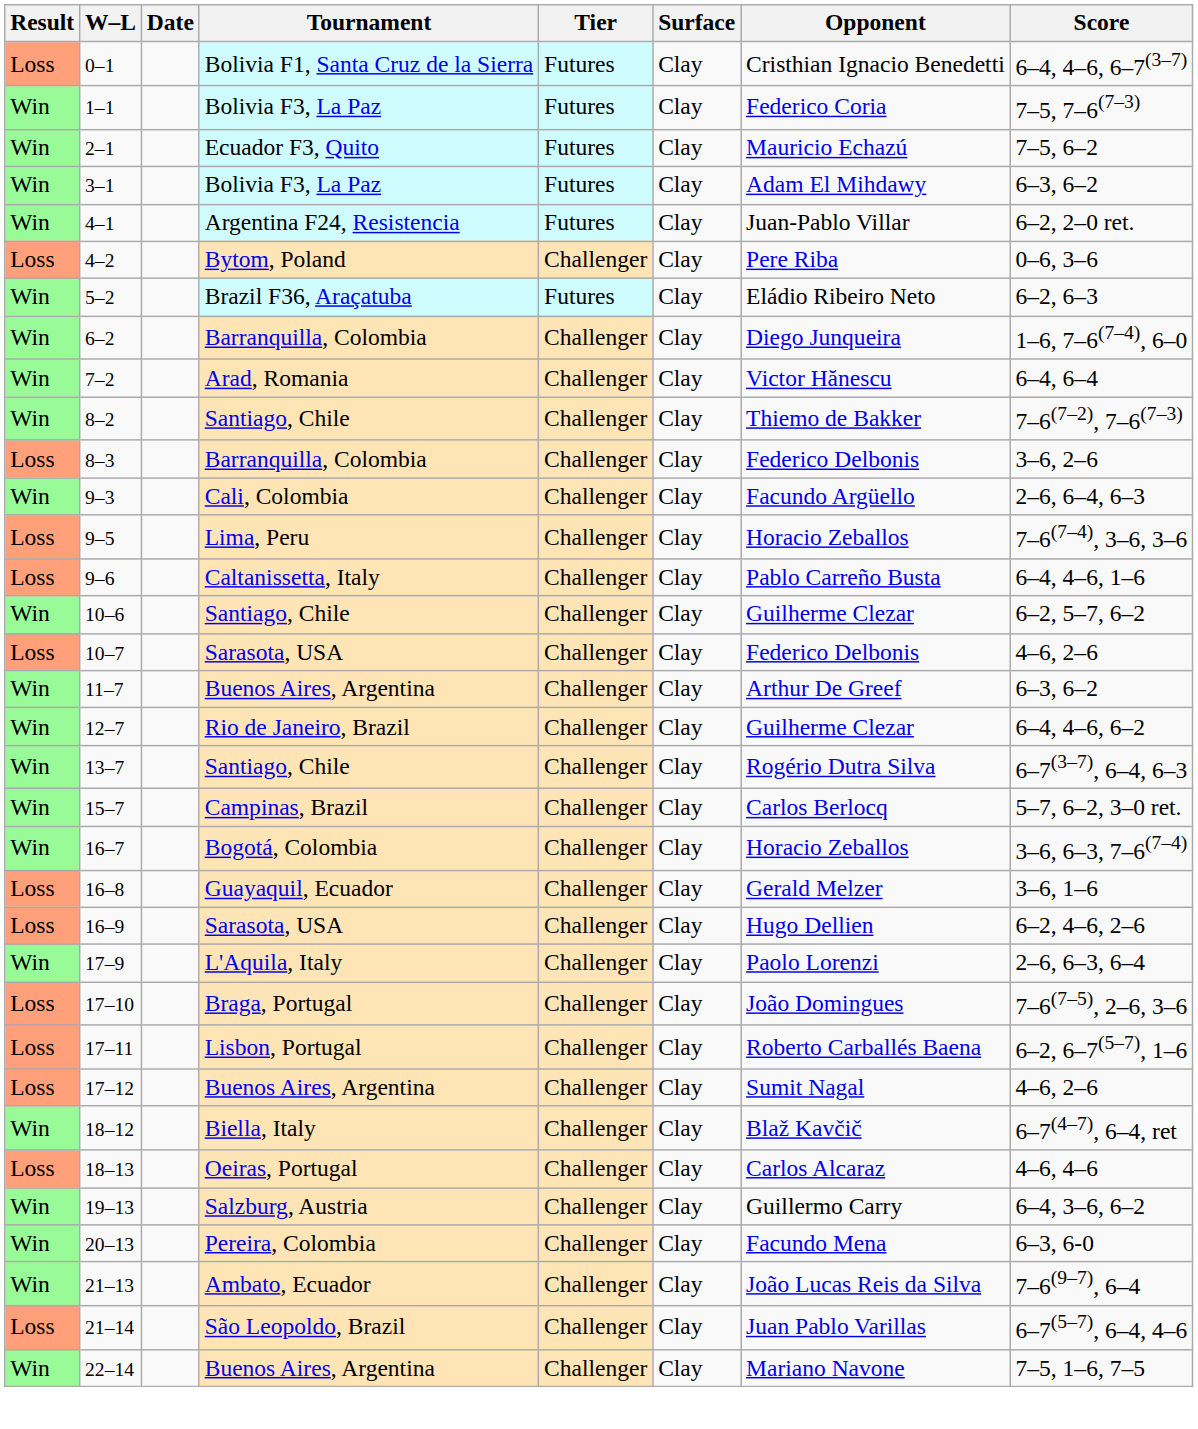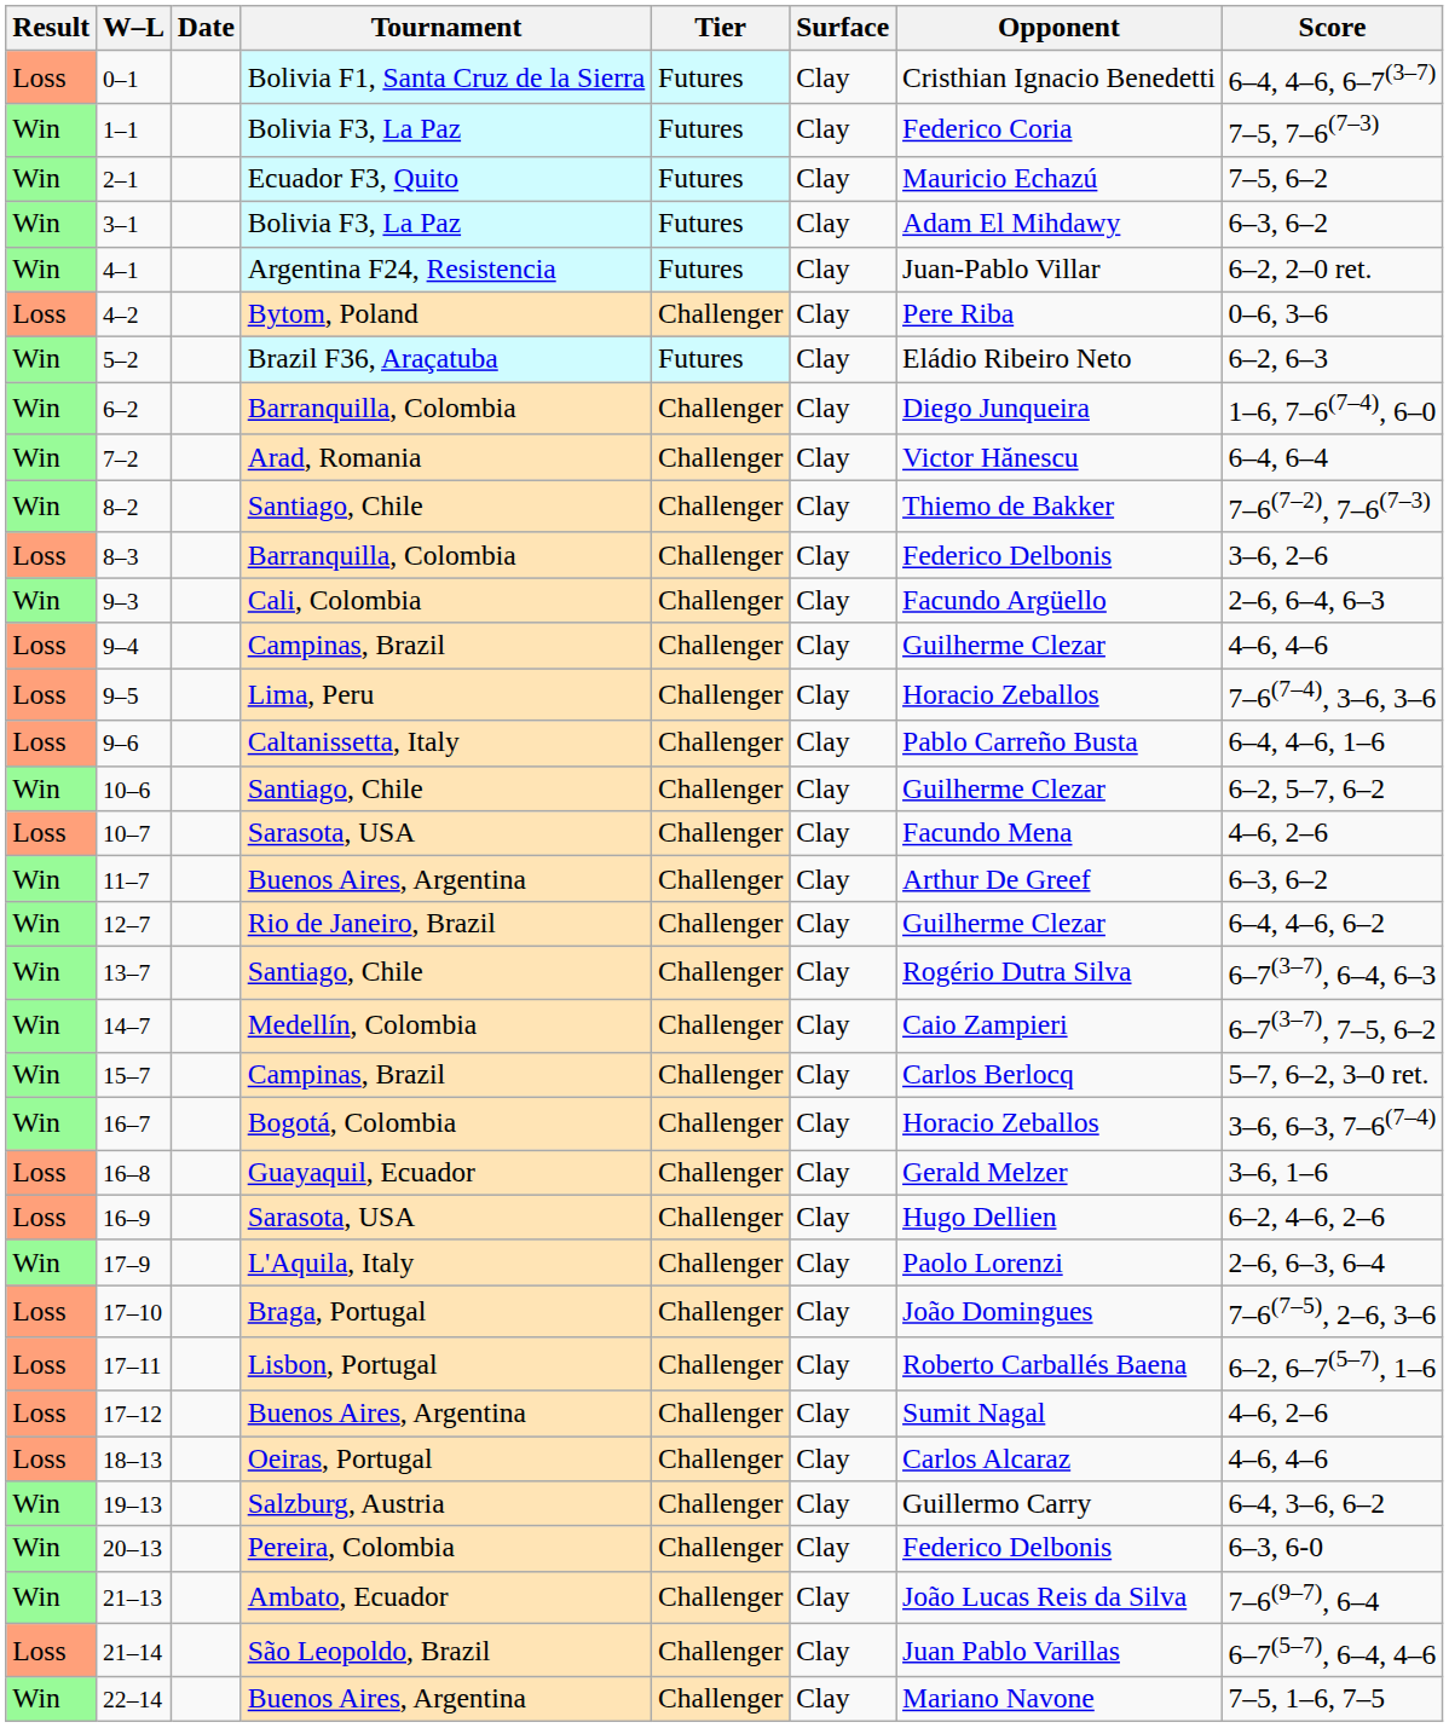 <table class="sortable wikitable">
 <tr>
 <th>Result</th>
 <th class=unsortable>W–L</th>
 <th>Date</th>
 <th>Tournament</th>
 <th>Tier</th>
 <th>Surface</th>
 <th>Opponent</th>
 <th class=unsortable>Score</th>
 </tr>
 <tr>
 <td bgcolor=FFA07A>Loss</td>
 <td><small>0–1</small></td>
 <td></td>
 <td style=background:#cffcff>Bolivia F1, <a href='#'>Santa Cruz de la Sierra</a></td>
 <td style=background:#cffcff>Futures</td>
 <td>Clay</td>
 <td> Cristhian Ignacio Benedetti</td>
 <td>6–4, 4–6, 6–7<sup>(3–7)</sup></td>
 </tr>
 <tr>
 <td bgcolor=98FB98>Win</td>
 <td><small>1–1</small></td>
 <td></td>
 <td style=background:#cffcff>Bolivia F3, <a href='#'>La Paz</a></td>
 <td style=background:#cffcff>Futures</td>
 <td>Clay</td>
 <td> <a href='#'>Federico Coria</a></td>
 <td>7–5, 7–6<sup>(7–3)</sup></td>
 </tr>
 <tr>
 <td bgcolor=98FB98>Win</td>
 <td><small>2–1</small></td>
 <td></td>
 <td style=background:#cffcff>Ecuador F3, <a href='#'>Quito</a></td>
 <td style=background:#cffcff>Futures</td>
 <td>Clay</td>
 <td> <a href='#'>Mauricio Echazú</a></td>
 <td>7–5, 6–2</td>
 </tr>
 <tr>
 <td bgcolor=98FB98>Win</td>
 <td><small>3–1</small></td>
 <td></td>
 <td style=background:#cffcff>Bolivia F3, <a href='#'>La Paz</a></td>
 <td style=background:#cffcff>Futures</td>
 <td>Clay</td>
 <td> <a href='#'>Adam El Mihdawy</a></td>
 <td>6–3, 6–2</td>
 </tr>
 <tr>
 <td bgcolor=98FB98>Win</td>
 <td><small>4–1</small></td>
 <td></td>
 <td style=background:#cffcff>Argentina F24, <a href='#'>Resistencia</a></td>
 <td style=background:#cffcff>Futures</td>
 <td>Clay</td>
 <td> Juan-Pablo Villar</td>
 <td>6–2, 2–0 ret.</td>
 </tr>
 <tr>
 <td bgcolor=FFA07A>Loss</td>
 <td><small>4–2</small></td>
 <td><a href='#'></a></td>
 <td style=background:moccasin><a href='#'>Bytom</a>, Poland</td>
 <td style=background:moccasin>Challenger</td>
 <td>Clay</td>
 <td> <a href='#'>Pere Riba</a></td>
 <td>0–6, 3–6</td>
 </tr>
 <tr>
 <td bgcolor=98FB98>Win</td>
 <td><small>5–2</small></td>
 <td></td>
 <td style=background:#cffcff>Brazil F36, <a href='#'>Araçatuba</a></td>
 <td style=background:#cffcff>Futures</td>
 <td>Clay</td>
 <td> Eládio Ribeiro Neto</td>
 <td>6–2, 6–3</td>
 </tr>
 <tr>
 <td bgcolor=98FB98>Win</td>
 <td><small>6–2</small></td>
 <td><a href='#'></a></td>
 <td style=background:moccasin><a href='#'>Barranquilla</a>, Colombia</td>
 <td style=background:moccasin>Challenger</td>
 <td>Clay</td>
 <td> <a href='#'>Diego Junqueira</a></td>
 <td>1–6, 7–6<sup>(7–4)</sup>, 6–0</td>
 </tr>
 <tr>
 <td bgcolor=98FB98>Win</td>
 <td><small>7–2</small></td>
 <td><a href='#'></a></td>
 <td style=background:moccasin><a href='#'>Arad</a>, Romania</td>
 <td style=background:moccasin>Challenger</td>
 <td>Clay</td>
 <td> <a href='#'>Victor Hănescu</a></td>
 <td>6–4, 6–4</td>
 </tr>
 <tr>
 <td bgcolor=98FB98>Win</td>
 <td><small>8–2</small></td>
 <td><a href='#'></a></td>
 <td style=background:moccasin><a href='#'>Santiago</a>, Chile</td>
 <td style=background:moccasin>Challenger</td>
 <td>Clay</td>
 <td> <a href='#'>Thiemo de Bakker</a></td>
 <td>7–6<sup>(7–2)</sup>, 7–6<sup>(7–3)</sup></td>
 </tr>
 <tr>
 <td bgcolor=FFA07A>Loss</td>
 <td><small>8–3</small></td>
 <td><a href='#'></a></td>
 <td style=background:moccasin><a href='#'>Barranquilla</a>, Colombia</td>
 <td style=background:moccasin>Challenger</td>
 <td>Clay</td>
 <td> <a href='#'>Federico Delbonis</a></td>
 <td>3–6, 2–6</td>
 </tr>
 <tr>
 <td bgcolor=98FB98>Win</td>
 <td><small>9–3</small></td>
 <td><a href='#'></a></td>
 <td style=background:moccasin><a href='#'>Cali</a>, Colombia</td>
 <td style=background:moccasin>Challenger</td>
 <td>Clay</td>
 <td> <a href='#'>Facundo Argüello</a></td>
 <td>2–6, 6–4, 6–3</td>
 </tr>
 <tr>
 <td bgcolor=FFA07A>Loss</td>
+<td><small>9–4</small></td>
+<td><a href='#'></a></td>
+<td style=background:moccasin><a href='#'>Campinas</a>, Brazil</td>
+<td style=background:moccasin>Challenger</td>
+<td>Clay</td>
+<td> <a href='#'>Guilherme Clezar</a></td>
+<td>4–6, 4–6</td>
+</tr>
+<tr>
+<td bgcolor=FFA07A>Loss</td>
 <td><small>9–5</small></td>
 <td><a href='#'></a></td>
 <td style=background:moccasin><a href='#'>Lima</a>, Peru</td>
 <td style=background:moccasin>Challenger</td>
 <td>Clay</td>
 <td> <a href='#'>Horacio Zeballos</a></td>
 <td>7–6<sup>(7–4)</sup>, 3–6, 3–6</td>
 </tr>
 <tr>
 <td bgcolor=FFA07A>Loss</td>
 <td><small>9–6</small></td>
 <td><a href='#'></a></td>
 <td style=background:moccasin><a href='#'>Caltanissetta</a>, Italy</td>
 <td style=background:moccasin>Challenger</td>
 <td>Clay</td>
 <td> <a href='#'>Pablo Carreño Busta</a></td>
 <td>6–4, 4–6, 1–6</td>
 </tr>
 <tr>
 <td bgcolor=98FB98>Win</td>
 <td><small>10–6</small></td>
 <td><a href='#'></a></td>
 <td style=background:moccasin><a href='#'>Santiago</a>, Chile</td>
 <td style=background:moccasin>Challenger</td>
 <td>Clay</td>
 <td> <a href='#'>Guilherme Clezar</a></td>
 <td>6–2, 5–7, 6–2</td>
 </tr>
 <tr>
 <td bgcolor=FFA07A>Loss</td>
 <td><small>10–7</small></td>
 <td><a href='#'></a></td>
 <td style=background:moccasin><a href='#'>Sarasota</a>, USA</td>
 <td style=background:moccasin>Challenger</td>
 <td>Clay</td>
-<td> <a href='#'>Federico Delbonis</a></td>
+<td> <a href='#'>Facundo Mena</a></td>
 <td>4–6, 2–6</td>
 </tr>
 <tr>
 <td bgcolor=98FB98>Win</td>
 <td><small>11–7</small></td>
 <td><a href='#'></a></td>
 <td style=background:moccasin><a href='#'>Buenos Aires</a>, Argentina</td>
 <td style=background:moccasin>Challenger</td>
 <td>Clay</td>
 <td> <a href='#'>Arthur De Greef</a></td>
 <td>6–3, 6–2</td>
 </tr>
 <tr>
 <td bgcolor=98FB98>Win</td>
 <td><small>12–7</small></td>
 <td><a href='#'></a></td>
 <td style=background:moccasin><a href='#'>Rio de Janeiro</a>, Brazil</td>
 <td style=background:moccasin>Challenger</td>
 <td>Clay</td>
 <td> <a href='#'>Guilherme Clezar</a></td>
 <td>6–4, 4–6, 6–2</td>
 </tr>
 <tr>
 <td bgcolor=98FB98>Win</td>
 <td><small>13–7</small></td>
 <td><a href='#'></a></td>
 <td style=background:moccasin><a href='#'>Santiago</a>, Chile</td>
 <td style=background:moccasin>Challenger</td>
 <td>Clay</td>
 <td> <a href='#'>Rogério Dutra Silva</a></td>
 <td>6–7<sup>(3–7)</sup>, 6–4, 6–3</td>
+</tr>
+<tr>
+<td bgcolor=98FB98>Win</td>
+<td><small>14–7</small></td>
+<td><a href='#'></a></td>
+<td style=background:moccasin><a href='#'>Medellín</a>, Colombia</td>
+<td style=background:moccasin>Challenger</td>
+<td>Clay</td>
+<td> <a href='#'>Caio Zampieri</a></td>
+<td>6–7<sup>(3–7)</sup>, 7–5, 6–2</td>
 </tr>
 <tr>
 <td bgcolor=98FB98>Win</td>
 <td><small>15–7</small></td>
 <td><a href='#'></a></td>
 <td style=background:moccasin><a href='#'>Campinas</a>, Brazil</td>
 <td style=background:moccasin>Challenger</td>
 <td>Clay</td>
 <td> <a href='#'>Carlos Berlocq</a></td>
 <td>5–7, 6–2, 3–0 ret.</td>
 </tr>
 <tr>
 <td bgcolor=98FB98>Win</td>
 <td><small>16–7</small></td>
 <td><a href='#'></a></td>
 <td style=background:moccasin><a href='#'>Bogotá</a>, Colombia</td>
 <td style=background:moccasin>Challenger</td>
 <td>Clay</td>
 <td> <a href='#'>Horacio Zeballos</a></td>
 <td>3–6, 6–3, 7–6<sup>(7–4)</sup></td>
 </tr>
 <tr>
 <td bgcolor=FFA07A>Loss</td>
 <td><small>16–8</small></td>
 <td><a href='#'></a></td>
 <td style=background:moccasin><a href='#'>Guayaquil</a>, Ecuador</td>
 <td style=background:moccasin>Challenger</td>
 <td>Clay</td>
 <td> <a href='#'>Gerald Melzer</a></td>
 <td>3–6, 1–6</td>
 </tr>
 <tr>
 <td bgcolor=FFA07A>Loss</td>
 <td><small>16–9</small></td>
 <td><a href='#'></a></td>
 <td style=background:moccasin><a href='#'>Sarasota</a>, USA</td>
 <td style=background:moccasin>Challenger</td>
 <td>Clay</td>
 <td> <a href='#'>Hugo Dellien</a></td>
 <td>6–2, 4–6, 2–6</td>
 </tr>
 <tr>
 <td bgcolor=98FB98>Win</td>
 <td><small>17–9</small></td>
 <td><a href='#'></a></td>
 <td style=background:moccasin><a href='#'>L'Aquila</a>, Italy</td>
 <td style=background:moccasin>Challenger</td>
 <td>Clay</td>
 <td> <a href='#'>Paolo Lorenzi</a></td>
 <td>2–6, 6–3, 6–4</td>
 </tr>
 <tr>
 <td bgcolor=FFA07A>Loss</td>
 <td><small>17–10</small></td>
 <td><a href='#'></a></td>
 <td style=background:moccasin><a href='#'>Braga</a>, Portugal</td>
 <td style=background:moccasin>Challenger</td>
 <td>Clay</td>
 <td> <a href='#'>João Domingues</a></td>
 <td>7–6<sup>(7–5)</sup>, 2–6, 3–6</td>
 </tr>
 <tr>
 <td bgcolor=FFA07A>Loss</td>
 <td><small>17–11</small></td>
 <td><a href='#'></a></td>
 <td style=background:moccasin><a href='#'>Lisbon</a>, Portugal</td>
 <td style=background:moccasin>Challenger</td>
 <td>Clay</td>
 <td> <a href='#'>Roberto Carballés Baena</a></td>
 <td>6–2, 6–7<sup>(5–7)</sup>, 1–6</td>
 </tr>
 <tr>
 <td bgcolor=FFA07A>Loss</td>
 <td><small>17–12</small></td>
 <td><a href='#'></a></td>
 <td style=background:moccasin><a href='#'>Buenos Aires</a>, Argentina</td>
 <td style=background:moccasin>Challenger</td>
 <td>Clay</td>
 <td> <a href='#'>Sumit Nagal</a></td>
 <td>4–6, 2–6</td>
 </tr>
 <tr>
-<td bgcolor=98FB98>Win</td>
-<td><small>18–12</small></td>
-<td><a href='#'></a></td>
-<td style=background:moccasin><a href='#'>Biella</a>, Italy</td>
-<td style=background:moccasin>Challenger</td>
-<td>Clay</td>
-<td> <a href='#'>Blaž Kavčič</a></td>
-<td>6–7<sup>(4–7)</sup>, 6–4, ret</td>
-</tr>
-<tr>
 <td bgcolor=FFA07A>Loss</td>
 <td><small>18–13</small></td>
 <td><a href='#'></a></td>
 <td style=background:moccasin><a href='#'>Oeiras</a>, Portugal</td>
 <td style=background:moccasin>Challenger</td>
 <td>Clay</td>
 <td> <a href='#'>Carlos Alcaraz</a></td>
 <td>4–6, 4–6</td>
 </tr>
 <tr>
 <td bgcolor=98FB98>Win</td>
 <td><small>19–13</small></td>
 <td><a href='#'></a></td>
 <td style=background:moccasin><a href='#'>Salzburg</a>, Austria</td>
 <td style=background:moccasin>Challenger</td>
 <td>Clay</td>
 <td> Guillermo Carry</td>
 <td>6–4, 3–6, 6–2</td>
 </tr>
 <tr>
 <td bgcolor=98FB98>Win</td>
 <td><small>20–13</small></td>
 <td><a href='#'></a></td>
 <td style=background:moccasin><a href='#'>Pereira</a>, Colombia</td>
 <td style=background:moccasin>Challenger</td>
 <td>Clay</td>
-<td> <a href='#'>Facundo Mena</a></td>
+<td> <a href='#'>Federico Delbonis</a></td>
 <td>6–3, 6-0</td>
 </tr>
 <tr>
 <td bgcolor=98FB98>Win</td>
 <td><small>21–13</small></td>
 <td><a href='#'></a></td>
 <td style=background:moccasin><a href='#'>Ambato</a>, Ecuador</td>
 <td style=background:moccasin>Challenger</td>
 <td>Clay</td>
 <td> <a href='#'>João Lucas Reis da Silva</a></td>
 <td>7–6<sup>(9–7)</sup>, 6–4</td>
 </tr>
 <tr>
 <td bgcolor=FFA07A>Loss</td>
 <td><small>21–14</small></td>
 <td><a href='#'></a></td>
 <td style=background:moccasin><a href='#'>São Leopoldo</a>, Brazil</td>
 <td style=background:moccasin>Challenger</td>
 <td>Clay</td>
 <td> <a href='#'>Juan Pablo Varillas</a></td>
 <td>6–7<sup>(5–7)</sup>, 6–4, 4–6</td>
 </tr>
 <tr>
 <td bgcolor=98FB98>Win</td>
 <td><small>22–14</small></td>
 <td><a href='#'></a></td>
 <td style=background:moccasin><a href='#'>Buenos Aires</a>, Argentina</td>
 <td style=background:moccasin>Challenger</td>
 <td>Clay</td>
 <td> <a href='#'>Mariano Navone</a></td>
 <td>7–5, 1–6, 7–5</td>
 </tr>
 </table>
